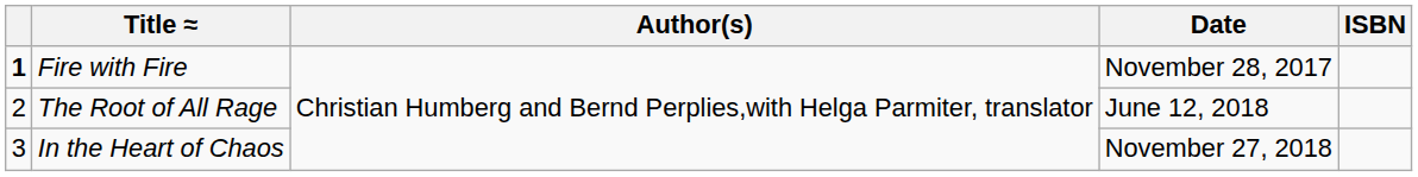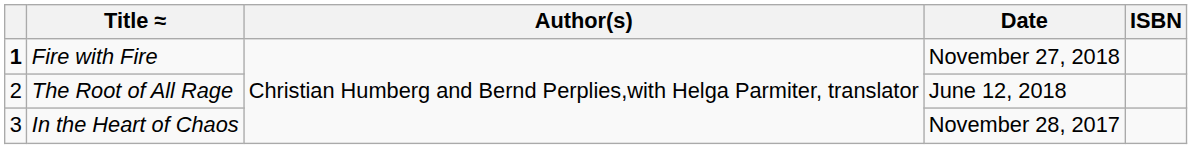 <table class="wikitable">
 <tr>
 <th></th>
 <th>Title ≈</th>
 <th>Author(s)</th>
 <th>Date</th>
 <th>ISBN</th>
 </tr>
 <tr>
 <td><strong>1</strong></td>
 <td><em>Fire with Fire</em></td>
 <td rowspan="3">Christian Humberg and Bernd Perplies,with Helga Parmiter, translator</td>
-<td>November 28, 2017</td>
+<td>November 27, 2018</td>
 <td></td>
 </tr>
 <tr>
 <td>2</td>
 <td><em>The Root of All Rage</em></td>
 <td>June 12, 2018</td>
 <td></td>
 </tr>
 <tr>
 <td>3</td>
 <td><em>In the Heart of Chaos</em></td>
-<td>November 27, 2018</td>
+<td>November 28, 2017</td>
 <td></td>
 </tr>
 </table>
